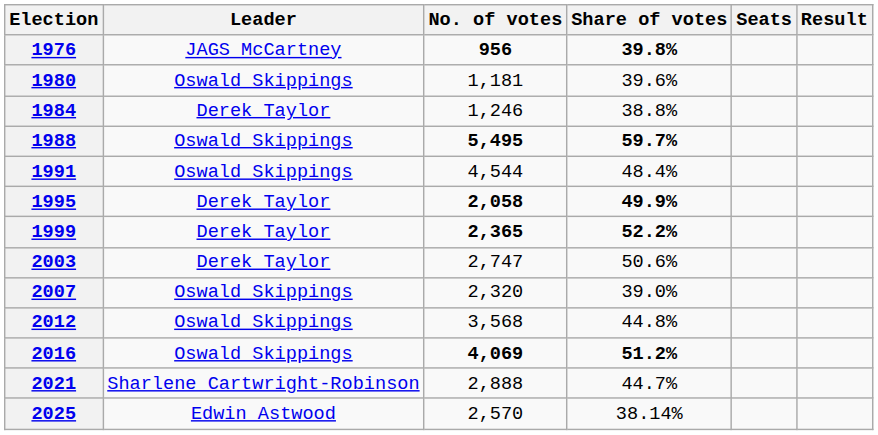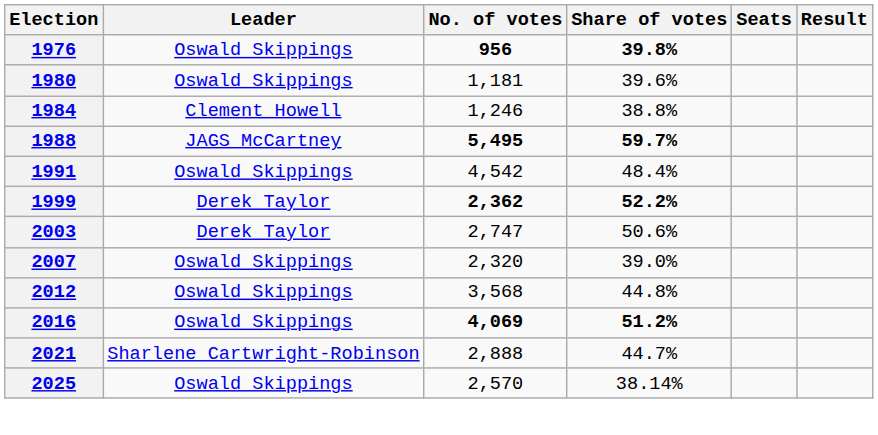 <table class="wikitable sortable" style="text-align: center;">
 <tr>
 <th scope="col">Election</th>
 <th scope="col">Leader</th>
 <th scope="col">No. of votes</th>
 <th scope="col">Share of votes</th>
 <th scope="col">Seats</th>
 <th scope="col">Result</th>
 </tr>
 <tr>
 <th><a href='#'>1976</a></th>
-<td><a href='#'>JAGS McCartney</a></td>
+<td><a href='#'>Oswald Skippings</a></td>
 <td><strong>956</strong></td>
 <td><strong>39.8%</strong></td>
 <td></td>
 <td></td>
 </tr>
 <tr>
 <th><a href='#'>1980</a></th>
 <td><a href='#'>Oswald Skippings</a></td>
 <td>1,181</td>
 <td>39.6%</td>
 <td></td>
 <td></td>
 </tr>
 <tr>
 <th><a href='#'>1984</a></th>
-<td><a href='#'>Derek Taylor</a></td>
+<td><a href='#'>Clement Howell</a></td>
 <td>1,246</td>
 <td>38.8%</td>
 <td></td>
 <td></td>
 </tr>
 <tr>
 <th><a href='#'>1988</a></th>
-<td><a href='#'>Oswald Skippings</a></td>
+<td><a href='#'>JAGS McCartney</a></td>
 <td><strong>5,495</strong></td>
 <td><strong>59.7%</strong></td>
 <td></td>
 <td></td>
 </tr>
 <tr>
 <th><a href='#'>1991</a></th>
 <td><a href='#'>Oswald Skippings</a></td>
-<td>4,544</td>
+<td>4,542</td>
 <td>48.4%</td>
-<td></td>
-<td></td>
-</tr>
-<tr>
-<th><a href='#'>1995</a></th>
-<td><a href='#'>Derek Taylor</a></td>
-<td><strong>2,058</strong></td>
-<td><strong>49.9%</strong></td>
 <td></td>
 <td></td>
 </tr>
 <tr>
 <th><a href='#'>1999</a></th>
 <td><a href='#'>Derek Taylor</a></td>
-<td><strong>2,365</strong></td>
+<td><strong>2,362</strong></td>
 <td><strong>52.2%</strong></td>
 <td></td>
 <td></td>
 </tr>
 <tr>
 <th><a href='#'>2003</a></th>
 <td><a href='#'>Derek Taylor</a></td>
 <td>2,747</td>
 <td>50.6%</td>
 <td></td>
 <td></td>
 </tr>
 <tr>
 <th><a href='#'>2007</a></th>
 <td><a href='#'>Oswald Skippings</a></td>
 <td>2,320</td>
 <td>39.0%</td>
 <td></td>
 <td></td>
 </tr>
 <tr>
 <th><a href='#'>2012</a></th>
 <td><a href='#'>Oswald Skippings</a></td>
 <td>3,568</td>
 <td>44.8%</td>
 <td></td>
 <td></td>
 </tr>
 <tr>
 <th><a href='#'>2016</a></th>
 <td><a href='#'>Oswald Skippings</a></td>
 <td><strong>4,069</strong></td>
 <td><strong>51.2%</strong></td>
 <td></td>
 <td></td>
 </tr>
 <tr>
 <th><a href='#'>2021</a></th>
 <td><a href='#'>Sharlene Cartwright-Robinson</a></td>
 <td>2,888</td>
 <td>44.7%</td>
 <td></td>
 <td></td>
 </tr>
 <tr>
 <th><a href='#'>2025</a></th>
-<td><a href='#'>Edwin Astwood</a></td>
+<td><a href='#'>Oswald Skippings</a></td>
 <td>2,570</td>
 <td>38.14%</td>
 <td></td>
 <td></td>
 </tr>
 </table>
